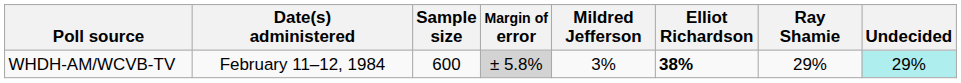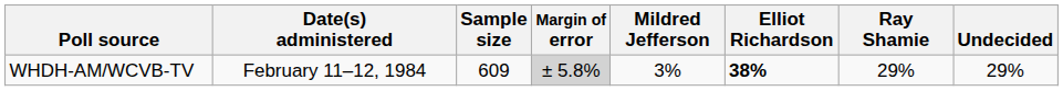 <table class="wikitable">
 <tr valign= bottom>
 <th style="width:170px;">Poll source</th>
 <th style="width:200px;">Date(s)<br>administered</th>
 <th class=small>Sample<br>size</th>
 <th><small>Margin of</small><br>error</th>
 <th style="width:90px;">Mildred<br>Jefferson</th>
 <th style="width:90px;">Elliot<br>Richardson</th>
 <th style="width:90px;">Ray<br>Shamie</th>
 <th>Undecided</th>
 </tr>
 <tr>
 <td>WHDH-AM/WCVB-TV</td>
 <td align=center>February 11–12, 1984</td>
-<td align=center>600</td>
+<td align=center>609</td>
 <td align=center style="background: lightgrey;">± 5.8%</td>
 <td align=center>3%</td>
 <td><strong>38%</strong></td>
 <td align=center>29%</td>
-<td align=center style="background: paleturquoise;">29%</td>
+<td align=center>29%</td>
 </tr>
 </table>
